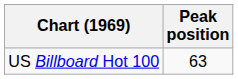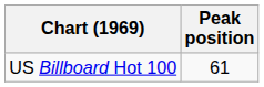 <table class="wikitable sortable">
 <tr>
 <th>Chart (1969)</th>
 <th>Peak<br>position</th>
 </tr>
 <tr>
 <td>US <a href='#'><em>Billboard</em> Hot 100</a></td>
-<td align="center">63</td>
+<td align="center">61</td>
 </tr>
 </table>
